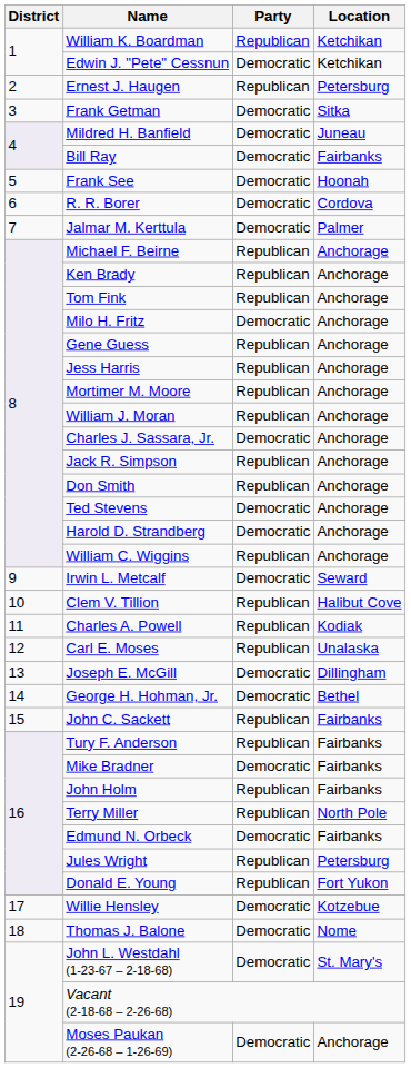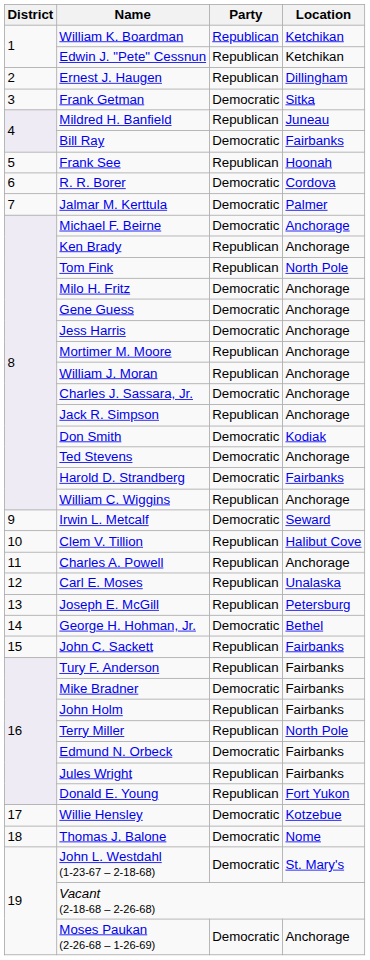 <table class="wikitable">
 <tr>
 <th>District</th>
 <th>Name</th>
 <th>Party</th>
 <th>Location</th>
 </tr>
 <tr>
 <td rowspan="2">1</td>
 <td><a href='#'>William K. Boardman</a></td>
 <td><a href='#'>Republican</a></td>
 <td><a href='#'>Ketchikan</a></td>
 </tr>
 <tr>
 <td><a href='#'>Edwin J. "Pete" Cessnun</a></td>
-<td>Democratic</td>
+<td>Republican</td>
 <td>Ketchikan</td>
 </tr>
 <tr>
 <td>2</td>
 <td><a href='#'>Ernest J. Haugen</a></td>
 <td>Republican</td>
-<td><a href='#'>Petersburg</a></td>
+<td><a href='#'>Dillingham</a></td>
 </tr>
 <tr>
 <td>3</td>
 <td><a href='#'>Frank Getman</a></td>
 <td>Democratic</td>
 <td><a href='#'>Sitka</a></td>
 </tr>
 <tr>
 <td rowspan="2" bgcolor="#EEEBF4">4</td>
 <td><a href='#'>Mildred H. Banfield</a></td>
-<td>Democratic</td>
+<td>Republican</td>
 <td><a href='#'>Juneau</a></td>
 </tr>
 <tr>
 <td><a href='#'>Bill Ray</a></td>
 <td>Democratic</td>
 <td><a href='#'>Fairbanks</a></td>
 </tr>
 <tr>
 <td>5</td>
 <td><a href='#'>Frank See</a></td>
-<td>Democratic</td>
+<td>Republican</td>
 <td><a href='#'>Hoonah</a></td>
 </tr>
 <tr>
 <td>6</td>
 <td><a href='#'>R. R. Borer</a></td>
 <td>Democratic</td>
 <td><a href='#'>Cordova</a></td>
 </tr>
 <tr>
 <td>7</td>
 <td><a href='#'>Jalmar M. Kerttula</a></td>
 <td>Democratic</td>
 <td><a href='#'>Palmer</a></td>
 </tr>
 <tr>
 <td rowspan="14" bgcolor="#EEEBF4">8</td>
 <td><a href='#'>Michael F. Beirne</a></td>
-<td>Republican</td>
+<td>Democratic</td>
 <td><a href='#'>Anchorage</a></td>
 </tr>
 <tr>
 <td><a href='#'>Ken Brady</a></td>
 <td>Republican</td>
 <td>Anchorage</td>
 </tr>
 <tr>
 <td><a href='#'>Tom Fink</a></td>
 <td>Republican</td>
-<td>Anchorage</td>
+<td><a href='#'>North Pole</a></td>
 </tr>
 <tr>
 <td><a href='#'>Milo H. Fritz</a></td>
 <td>Democratic</td>
 <td>Anchorage</td>
 </tr>
 <tr>
 <td><a href='#'>Gene Guess</a></td>
-<td>Republican</td>
+<td>Democratic</td>
 <td>Anchorage</td>
 </tr>
 <tr>
 <td><a href='#'>Jess Harris</a></td>
-<td>Republican</td>
+<td>Democratic</td>
 <td>Anchorage</td>
 </tr>
 <tr>
 <td><a href='#'>Mortimer M. Moore</a></td>
 <td>Republican</td>
 <td>Anchorage</td>
 </tr>
 <tr>
 <td><a href='#'>William J. Moran</a></td>
 <td>Republican</td>
 <td>Anchorage</td>
 </tr>
 <tr>
 <td><a href='#'>Charles J. Sassara, Jr.</a></td>
 <td>Democratic</td>
 <td>Anchorage</td>
 </tr>
 <tr>
 <td><a href='#'>Jack R. Simpson</a></td>
 <td>Republican</td>
 <td>Anchorage</td>
 </tr>
 <tr>
 <td><a href='#'>Don Smith</a></td>
-<td>Republican</td>
-<td>Anchorage</td>
+<td>Democratic</td>
+<td><a href='#'>Kodiak</a></td>
 </tr>
 <tr>
 <td><a href='#'>Ted Stevens</a></td>
 <td>Democratic</td>
 <td>Anchorage</td>
 </tr>
 <tr>
 <td><a href='#'>Harold D. Strandberg</a></td>
 <td>Democratic</td>
-<td>Anchorage</td>
+<td><a href='#'>Fairbanks</a></td>
 </tr>
 <tr>
 <td><a href='#'>William C. Wiggins</a></td>
 <td>Republican</td>
 <td>Anchorage</td>
 </tr>
 <tr>
 <td>9</td>
 <td><a href='#'>Irwin L. Metcalf</a></td>
 <td>Democratic</td>
 <td><a href='#'>Seward</a></td>
 </tr>
 <tr>
 <td>10</td>
 <td><a href='#'>Clem V. Tillion</a></td>
 <td>Republican</td>
 <td><a href='#'>Halibut Cove</a></td>
 </tr>
 <tr>
 <td>11</td>
 <td><a href='#'>Charles A. Powell</a></td>
 <td>Republican</td>
-<td><a href='#'>Kodiak</a></td>
+<td>Anchorage</td>
 </tr>
 <tr>
 <td>12</td>
 <td><a href='#'>Carl E. Moses</a></td>
 <td>Republican</td>
 <td><a href='#'>Unalaska</a></td>
 </tr>
 <tr>
 <td>13</td>
 <td><a href='#'>Joseph E. McGill</a></td>
-<td>Democratic</td>
-<td><a href='#'>Dillingham</a></td>
+<td>Republican</td>
+<td><a href='#'>Petersburg</a></td>
 </tr>
 <tr>
 <td>14</td>
 <td><a href='#'>George H. Hohman, Jr.</a></td>
 <td>Democratic</td>
 <td><a href='#'>Bethel</a></td>
 </tr>
 <tr>
 <td>15</td>
 <td><a href='#'>John C. Sackett</a></td>
 <td>Republican</td>
 <td><a href='#'>Fairbanks</a></td>
 </tr>
 <tr>
 <td rowspan="7" bgcolor="#EEEBF4">16</td>
 <td><a href='#'>Tury F. Anderson</a></td>
 <td>Republican</td>
 <td>Fairbanks</td>
 </tr>
 <tr>
 <td><a href='#'>Mike Bradner</a></td>
 <td>Democratic</td>
 <td>Fairbanks</td>
 </tr>
 <tr>
 <td><a href='#'>John Holm</a></td>
 <td>Republican</td>
 <td>Fairbanks</td>
 </tr>
 <tr>
 <td><a href='#'>Terry Miller</a></td>
 <td>Republican</td>
 <td><a href='#'>North Pole</a></td>
 </tr>
 <tr>
 <td><a href='#'>Edmund N. Orbeck</a></td>
 <td>Democratic</td>
 <td>Fairbanks</td>
 </tr>
 <tr>
 <td><a href='#'>Jules Wright</a></td>
 <td>Republican</td>
-<td><a href='#'>Petersburg</a></td>
+<td>Fairbanks</td>
 </tr>
 <tr>
 <td><a href='#'>Donald E. Young</a></td>
 <td>Republican</td>
 <td><a href='#'>Fort Yukon</a></td>
 </tr>
 <tr>
 <td>17</td>
 <td><a href='#'>Willie Hensley</a></td>
 <td>Democratic</td>
 <td><a href='#'>Kotzebue</a></td>
 </tr>
 <tr>
 <td>18</td>
 <td><a href='#'>Thomas J. Balone</a></td>
 <td>Democratic</td>
 <td><a href='#'>Nome</a></td>
 </tr>
 <tr>
 <td rowspan="3">19</td>
 <td><a href='#'>John L. Westdahl</a><br><small>(1-23-67 – 2-18-68)</small></td>
 <td>Democratic</td>
 <td><a href='#'>St. Mary's</a></td>
 </tr>
 <tr>
 <td colspan="3"><em>Vacant</em><br><small>(2-18-68 – 2-26-68)</small></td>
 </tr>
 <tr>
 <td><a href='#'>Moses Paukan</a><br><small>(2-26-68 – 1-26-69)</small></td>
 <td>Democratic</td>
 <td>Anchorage</td>
 </tr>
 </table>
